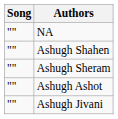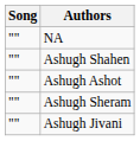 <table class="wikitable">
 <tr>
 <th>Song</th>
 <th>Authors</th>
 </tr>
 <tr>
 <td>""</td>
 <td>NA</td>
 </tr>
 <tr>
 <td>""</td>
 <td>Ashugh Shahen</td>
 </tr>
 <tr>
 <td>""</td>
-<td>Ashugh Sheram</td>
+<td>Ashugh Ashot</td>
 </tr>
 <tr>
 <td>""</td>
-<td>Ashugh Ashot</td>
+<td>Ashugh Sheram</td>
 </tr>
 <tr>
 <td>""</td>
 <td>Ashugh Jivani</td>
 </tr>
 </table>
